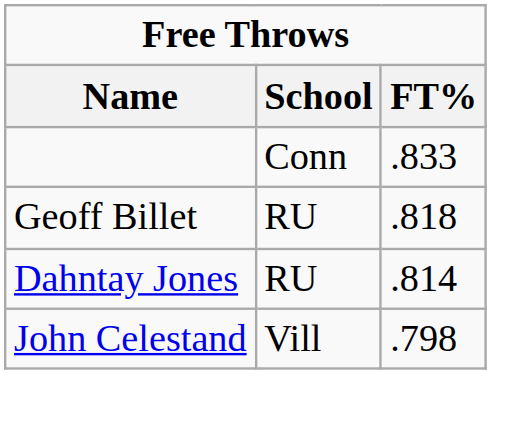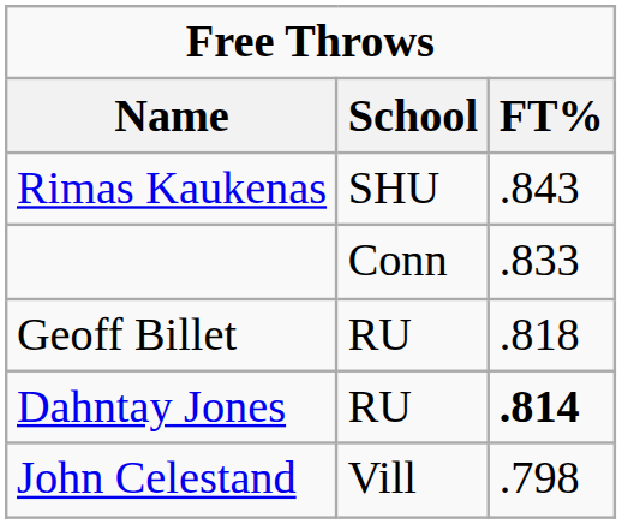 <table class="wikitable">
 <tr>
 <td colspan=3 style="text-align:center;"><strong>Free Throws</strong></td>
 </tr>
 <tr>
 <th>Name</th>
 <th>School</th>
 <th>FT%</th>
+</tr>
+<tr>
+<td><a href='#'>Rimas Kaukenas</a></td>
+<td>SHU</td>
+<td>.843</td>
 </tr>
 <tr>
 <td></td>
 <td>Conn</td>
 <td>.833</td>
 </tr>
 <tr>
 <td>Geoff Billet</td>
 <td>RU</td>
 <td>.818</td>
 </tr>
 <tr>
 <td><a href='#'>Dahntay Jones</a></td>
 <td>RU</td>
-<td>.814</td>
+<td><strong>.814</strong></td>
 </tr>
 <tr>
 <td><a href='#'>John Celestand</a></td>
 <td>Vill</td>
 <td>.798</td>
 </tr>
 </table>
